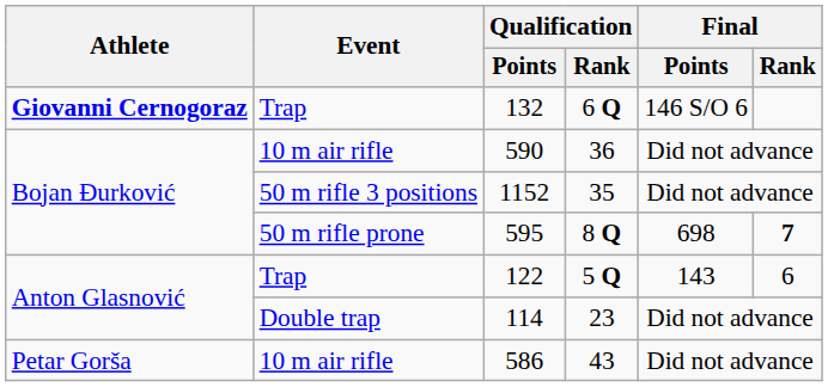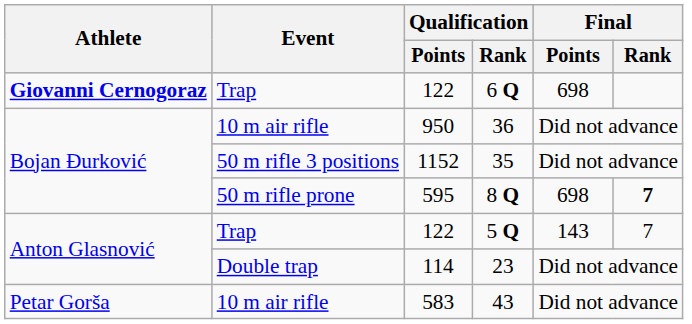 <table class="wikitable" style="font-size:90%">
 <tr>
 <th rowspan="2">Athlete</th>
 <th rowspan="2">Event</th>
 <th colspan=2>Qualification</th>
 <th colspan=2>Final</th>
 </tr>
 <tr style="font-size:95%">
 <th>Points</th>
 <th>Rank</th>
 <th>Points</th>
 <th>Rank</th>
 </tr>
 <tr align=center>
 <td align=left><strong><a href='#'>Giovanni Cernogoraz</a></strong></td>
 <td align=left><a href='#'>Trap</a></td>
-<td>132</td>
+<td>122</td>
 <td>6 <strong>Q</strong></td>
-<td>146 S/O 6 </td>
+<td>698</td>
 <td></td>
 </tr>
 <tr align=center>
 <td align=left rowspan=3><a href='#'>Bojan Đurković</a></td>
 <td align=left><a href='#'>10 m air rifle</a></td>
-<td>590</td>
+<td>950</td>
 <td>36</td>
 <td colspan=2>Did not advance</td>
 </tr>
 <tr align=center>
 <td align=left><a href='#'>50 m rifle 3 positions</a></td>
 <td>1152</td>
 <td>35</td>
 <td colspan=2>Did not advance</td>
 </tr>
 <tr align=center>
 <td align=left><a href='#'>50 m rifle prone</a></td>
 <td>595</td>
 <td>8 <strong>Q</strong></td>
 <td>698</td>
 <td><strong>7</strong></td>
 </tr>
 <tr align=center>
 <td align=left rowspan=2><a href='#'>Anton Glasnović</a></td>
 <td align=left><a href='#'>Trap</a></td>
 <td>122</td>
 <td>5 <strong>Q</strong></td>
 <td>143</td>
-<td>6</td>
+<td>7</td>
 </tr>
 <tr align=center>
 <td align=left><a href='#'>Double trap</a></td>
 <td>114</td>
 <td>23</td>
 <td colspan=2>Did not advance</td>
 </tr>
 <tr align=center>
 <td align=left><a href='#'>Petar Gorša</a></td>
 <td align=left><a href='#'>10 m air rifle</a></td>
-<td>586</td>
+<td>583</td>
 <td>43</td>
 <td colspan=2>Did not advance</td>
 </tr>
 </table>
